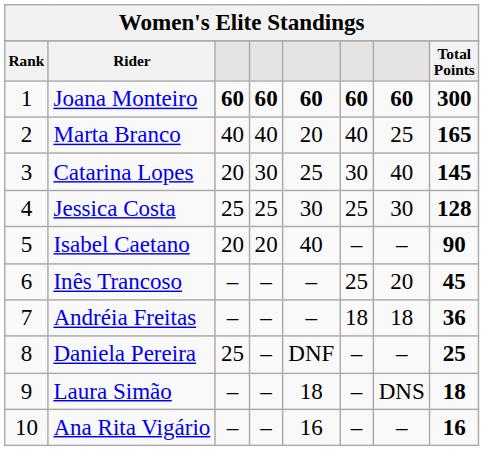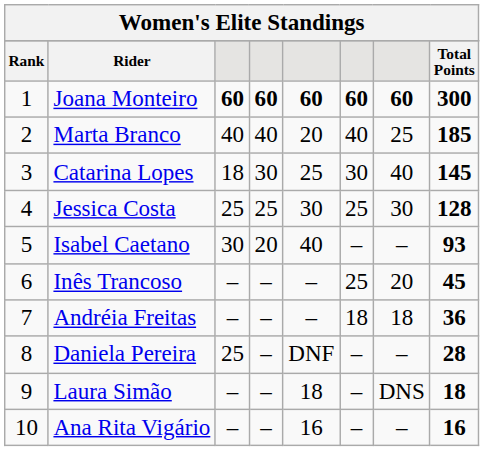 <table class="wikitable sortable">
 <tr>
 <th colspan=27 align="center">Women's Elite Standings</th>
 </tr>
 <tr>
 </tr>
 <tr style="font-size:8pt;font-weight:bold">
 <th align="center">Rank</th>
 <th align="center">Rider</th>
 <th class=unsortable style="background:#E5E4E2;"><small></small></th>
 <th class=unsortable style="background:#E5E4E2;"><small></small></th>
 <th class=unsortable style="background:#E5E4E2;"><small></small></th>
 <th class=unsortable style="background:#E5E4E2;"><small></small></th>
 <th class=unsortable style="background:#E5E4E2;"><small></small></th>
 <th align="center">Total<br>Points</th>
 </tr>
 <tr>
 <td align=center>1</td>
 <td> <a href='#'>Joana Monteiro</a></td>
 <td align=center><strong>60</strong></td>
 <td align=center><strong>60</strong></td>
 <td align=center><strong>60</strong></td>
 <td align=center><strong>60</strong></td>
 <td align=center><strong>60</strong></td>
 <td align=center><strong>300</strong></td>
 </tr>
 <tr>
 <td align=center>2</td>
 <td> <a href='#'>Marta Branco</a></td>
 <td align=center>40</td>
 <td align=center>40</td>
 <td align=center>20</td>
 <td align=center>40</td>
 <td align=center>25</td>
-<td align=center><strong>165</strong></td>
+<td align=center><strong>185</strong></td>
 </tr>
 <tr>
 <td align=center>3</td>
 <td> <a href='#'>Catarina Lopes</a></td>
-<td align=center>20</td>
+<td align=center>18</td>
 <td align=center>30</td>
 <td align=center>25</td>
 <td align=center>30</td>
 <td align=center>40</td>
 <td align=center><strong>145</strong></td>
 </tr>
 <tr>
 <td align=center>4</td>
 <td> <a href='#'>Jessica Costa</a></td>
 <td align=center>25</td>
 <td align=center>25</td>
 <td align=center>30</td>
 <td align=center>25</td>
 <td align=center>30</td>
 <td align=center><strong>128</strong></td>
 </tr>
 <tr>
 <td align=center>5</td>
 <td> <a href='#'>Isabel Caetano</a></td>
-<td align=center>20</td>
+<td align=center>30</td>
 <td align=center>20</td>
 <td align=center>40</td>
 <td align=center>–</td>
 <td align=center>–</td>
-<td align=center><strong>90</strong></td>
+<td align=center><strong>93</strong></td>
 </tr>
 <tr>
 <td align=center>6</td>
 <td> <a href='#'>Inês Trancoso</a></td>
 <td align=center>–</td>
 <td align=center>–</td>
 <td align=center>–</td>
 <td align=center>25</td>
 <td align=center>20</td>
 <td align=center><strong>45</strong></td>
 </tr>
 <tr>
 <td align=center>7</td>
 <td> <a href='#'>Andréia Freitas</a></td>
 <td align=center>–</td>
 <td align=center>–</td>
 <td align=center>–</td>
 <td align=center>18</td>
 <td align=center>18</td>
 <td align=center><strong>36</strong></td>
 </tr>
 <tr>
 <td align=center>8</td>
 <td> <a href='#'>Daniela Pereira</a></td>
 <td align=center>25</td>
 <td align=center>–</td>
 <td align=center>DNF</td>
 <td align=center>–</td>
 <td align=center>–</td>
-<td align=center><strong>25</strong></td>
+<td align=center><strong>28</strong></td>
 </tr>
 <tr>
 <td align=center>9</td>
 <td> <a href='#'>Laura Simão</a></td>
 <td align=center>–</td>
 <td align=center>–</td>
 <td align=center>18</td>
 <td align=center>–</td>
 <td align=center>DNS</td>
 <td align=center><strong>18</strong></td>
 </tr>
 <tr>
 <td align=center>10</td>
 <td> <a href='#'>Ana Rita Vigário</a></td>
 <td align=center>–</td>
 <td align=center>–</td>
 <td align=center>16</td>
 <td align=center>–</td>
 <td align=center>–</td>
 <td align=center><strong>16</strong></td>
 </tr>
 </table>
